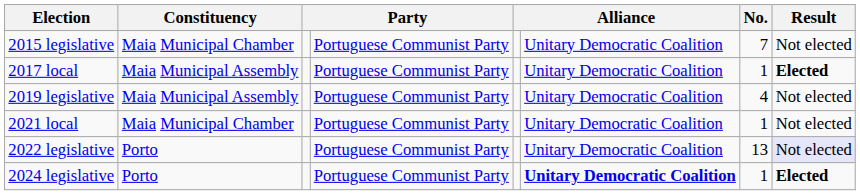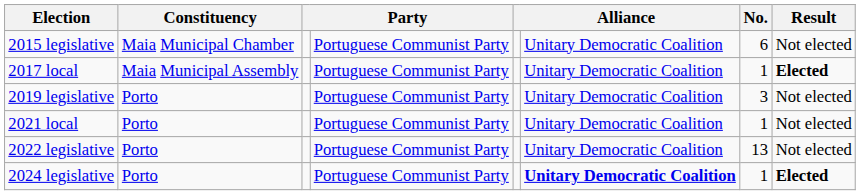 <table class="wikitable" style="text-align:left;">
 <tr>
 <th scope=col>Election</th>
 <th scope=col>Constituency</th>
 <th scope=col colspan="2">Party</th>
 <th scope=col colspan="2">Alliance</th>
 <th scope=col>No.</th>
 <th scope=col>Result</th>
 </tr>
 <tr>
 <td><a href='#'>2015 legislative</a></td>
 <td><a href='#'>Maia</a> <a href='#'>Municipal Chamber</a></td>
 <td></td>
 <td><a href='#'>Portuguese Communist Party</a></td>
 <td></td>
 <td><a href='#'>Unitary Democratic Coalition</a></td>
-<td align=right>7</td>
+<td align=right>6</td>
 <td>Not elected</td>
 </tr>
 <tr>
 <td><a href='#'>2017 local</a></td>
 <td><a href='#'>Maia</a> <a href='#'>Municipal Assembly</a></td>
 <td></td>
 <td><a href='#'>Portuguese Communist Party</a></td>
 <td></td>
 <td><a href='#'>Unitary Democratic Coalition</a></td>
 <td align=right>1</td>
 <td><strong>Elected</strong></td>
 </tr>
 <tr>
 <td><a href='#'>2019 legislative</a></td>
-<td><a href='#'>Maia</a> <a href='#'>Municipal Assembly</a></td>
+<td><a href='#'>Porto</a></td>
 <td></td>
 <td><a href='#'>Portuguese Communist Party</a></td>
 <td></td>
 <td><a href='#'>Unitary Democratic Coalition</a></td>
-<td align=right>4</td>
+<td align=right>3</td>
 <td>Not elected</td>
 </tr>
 <tr>
 <td><a href='#'>2021 local</a></td>
-<td><a href='#'>Maia</a> <a href='#'>Municipal Chamber</a></td>
+<td><a href='#'>Porto</a></td>
 <td></td>
 <td><a href='#'>Portuguese Communist Party</a></td>
 <td></td>
 <td><a href='#'>Unitary Democratic Coalition</a></td>
 <td align=right>1</td>
 <td>Not elected</td>
 </tr>
 <tr>
 <td><a href='#'>2022 legislative</a></td>
 <td><a href='#'>Porto</a></td>
 <td></td>
 <td><a href='#'>Portuguese Communist Party</a></td>
 <td></td>
 <td><a href='#'>Unitary Democratic Coalition</a></td>
 <td align=right>13</td>
-<td style="background: lavender;">Not elected</td>
+<td>Not elected</td>
 </tr>
 <tr>
 <td><a href='#'>2024 legislative</a></td>
 <td><a href='#'>Porto</a></td>
 <td></td>
 <td><a href='#'>Portuguese Communist Party</a></td>
 <td></td>
 <td><strong><a href='#'>Unitary Democratic Coalition</a></strong></td>
 <td align=right>1</td>
 <td><strong>Elected</strong></td>
 </tr>
 </table>
